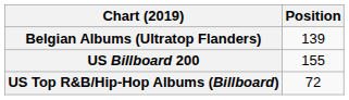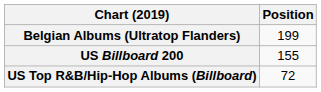 <table class="wikitable sortable plainrowheaders" style="text-align:center">
 <tr>
 <th scope="col">Chart (2019)</th>
 <th scope="col">Position</th>
 </tr>
 <tr>
 <th scope="row">Belgian Albums (Ultratop Flanders)</th>
-<td>139</td>
+<td>199</td>
 </tr>
 <tr>
 <th scope="row">US <em>Billboard</em> 200</th>
 <td>155</td>
 </tr>
 <tr>
 <th scope="row">US Top R&B/Hip-Hop Albums (<em>Billboard</em>)</th>
 <td>72</td>
 </tr>
 </table>
